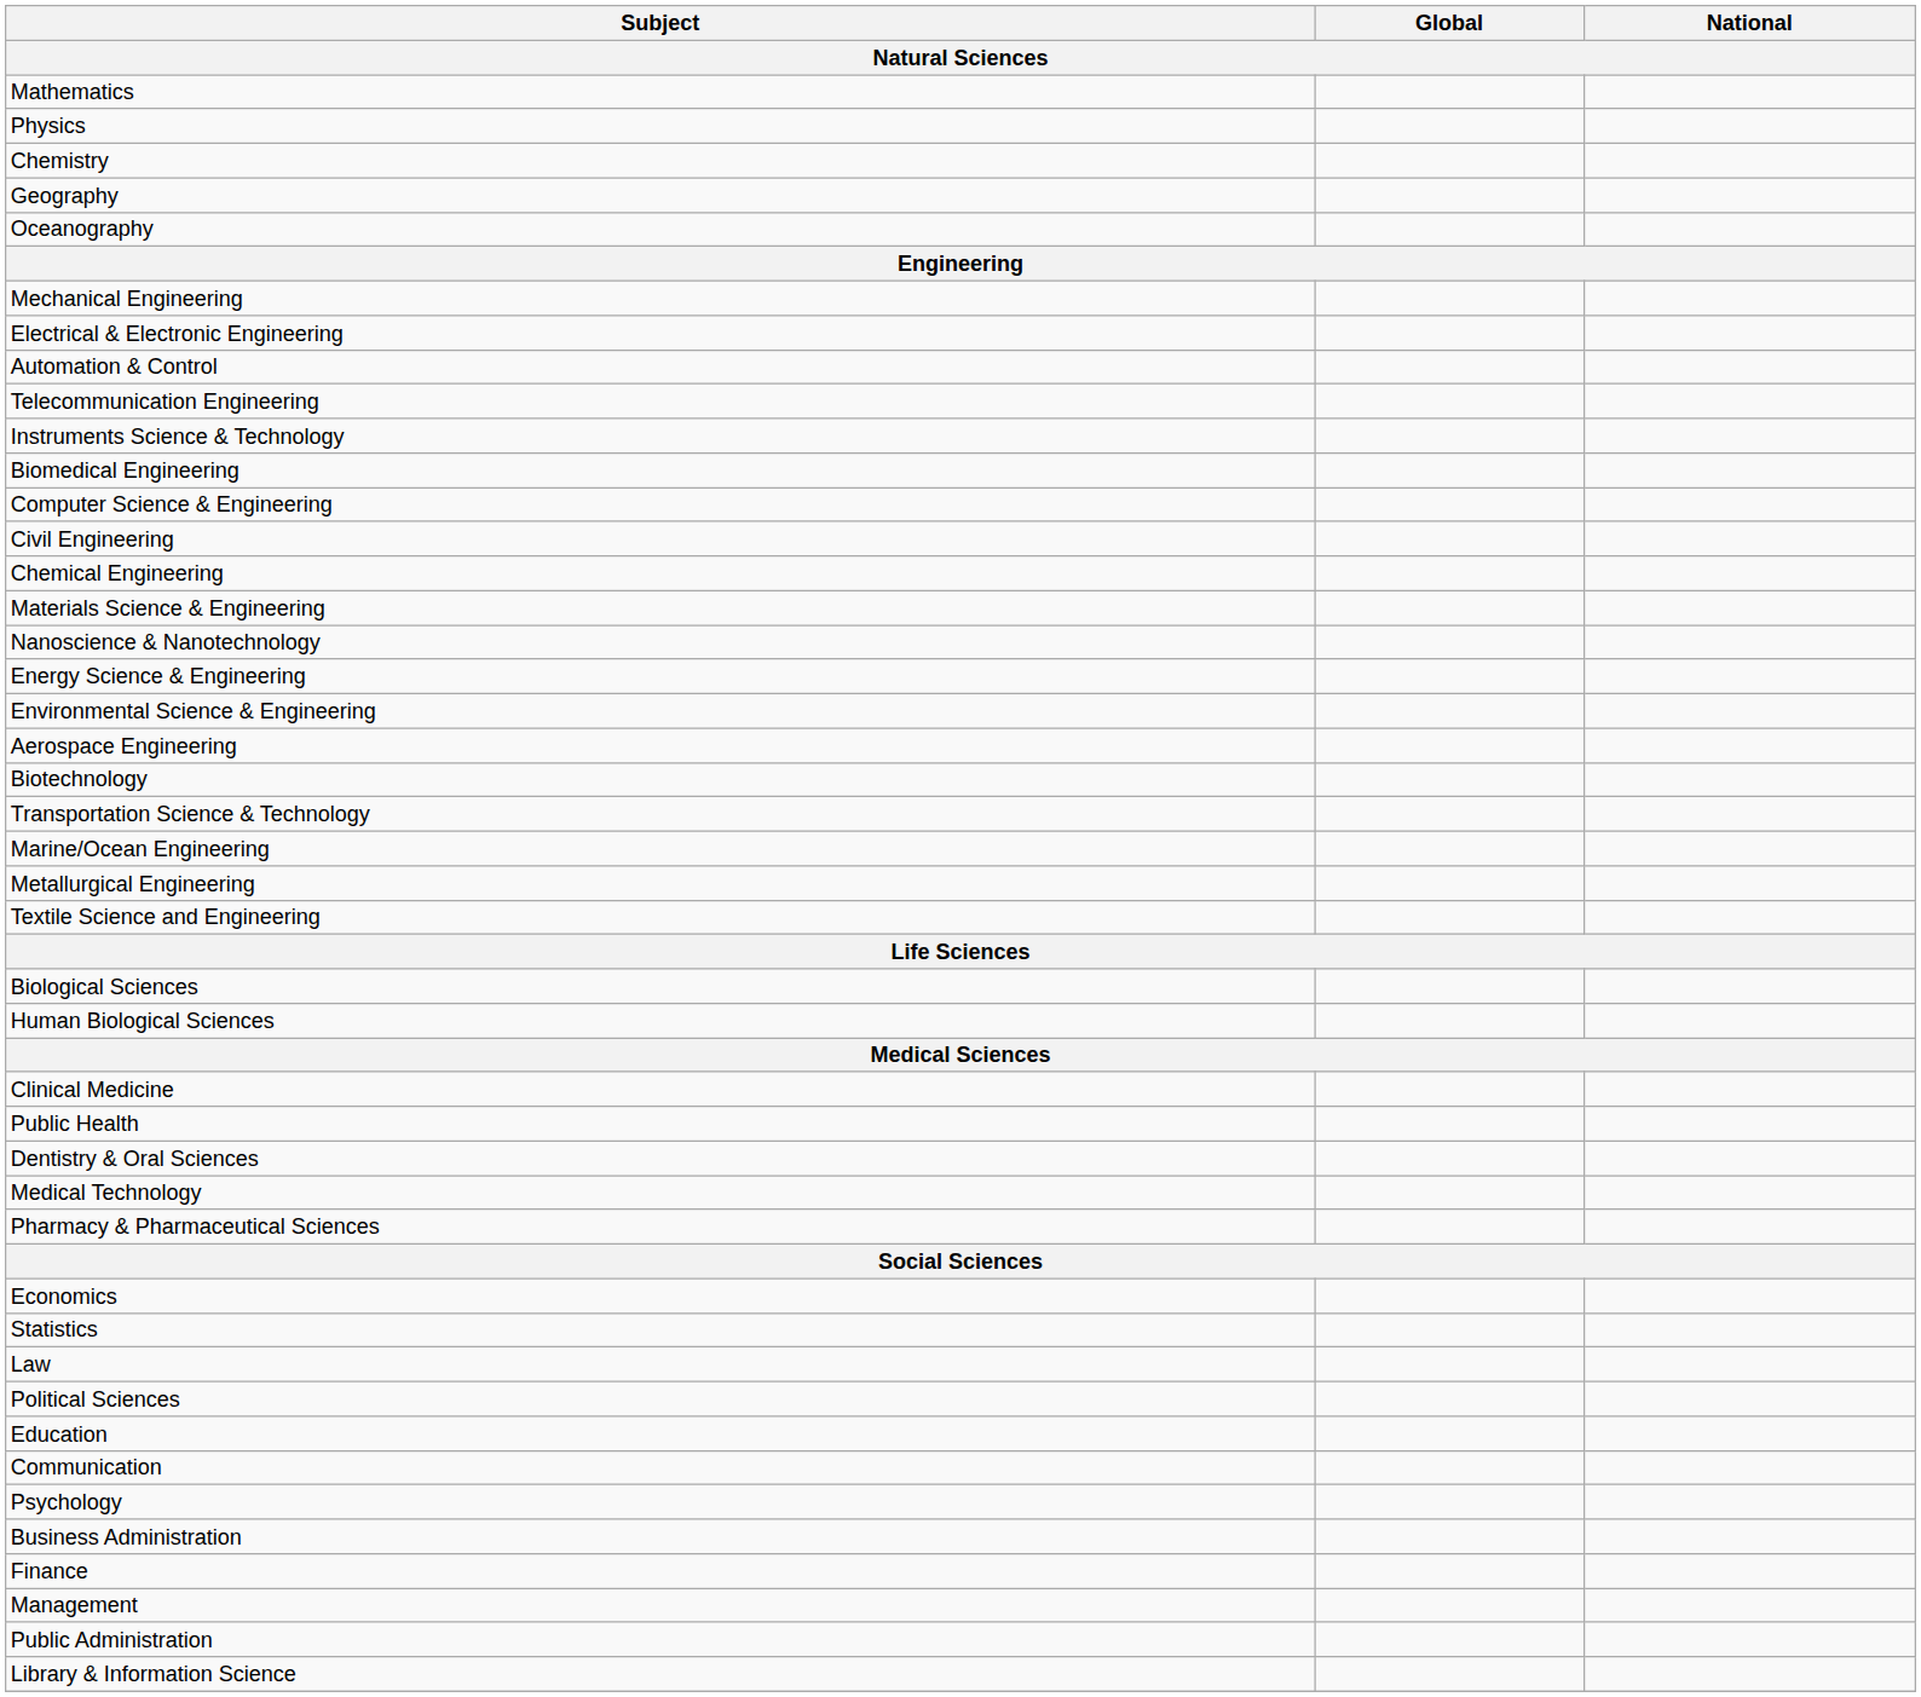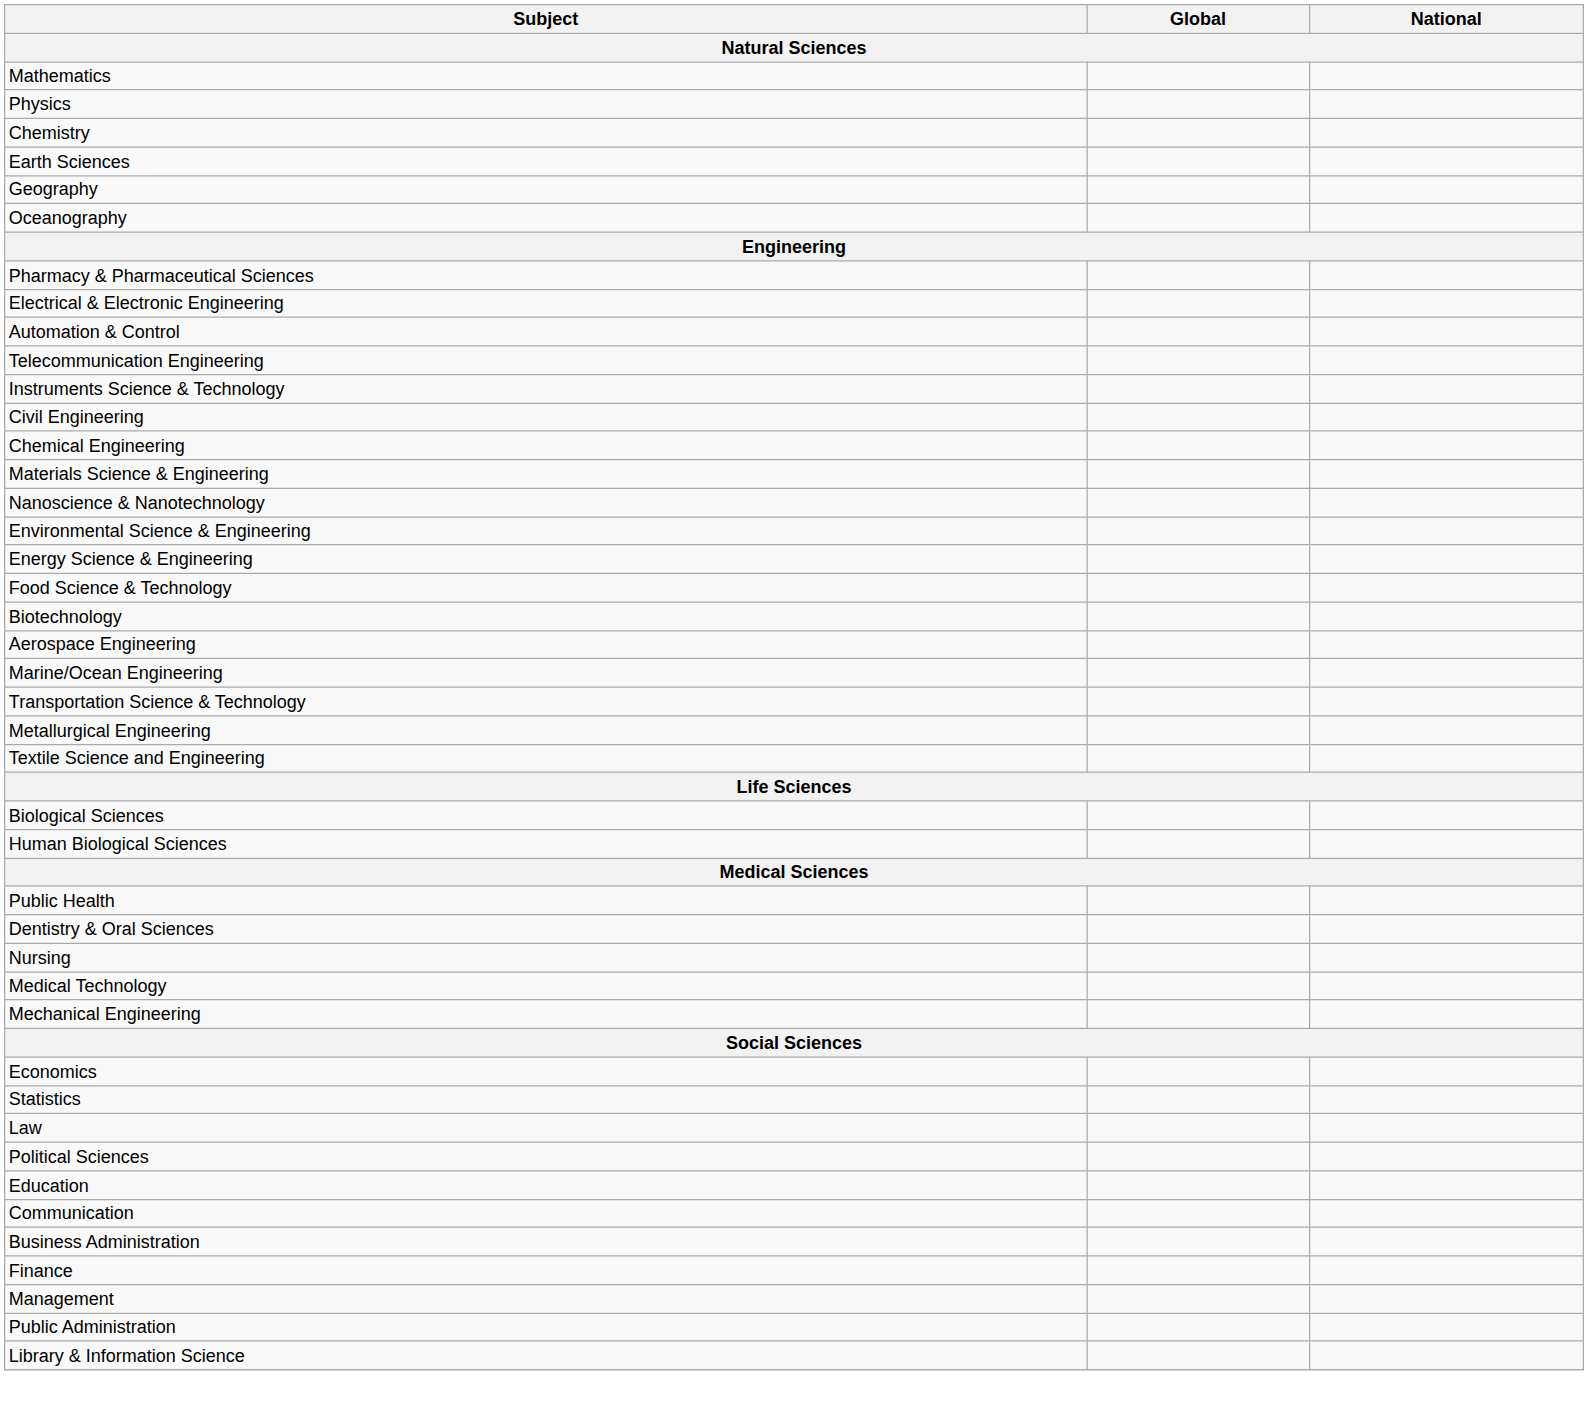 <table class="wikitable sortable" style="width: 100%; font-size: 90%">
 <tr>
 <th>Subject</th>
 <th>Global</th>
 <th>National</th>
 </tr>
 <tr>
 <th colspan="3">Natural Sciences</th>
 </tr>
 <tr>
 <td>Mathematics</td>
 <td data-sort-value="101–150"></td>
 <td data-sort-value="11–18"></td>
 </tr>
 <tr>
 <td>Physics</td>
 <td data-sort-value="41"></td>
 <td data-sort-value="4"></td>
 </tr>
 <tr>
 <td>Chemistry</td>
 <td data-sort-value="12"></td>
 <td data-sort-value="6"></td>
 </tr>
 <tr>
+<td>Earth Sciences</td>
+<td data-sort-value="151–200"></td>
+<td data-sort-value="20–27"></td>
+</tr>
+<tr>
 <td>Geography</td>
 <td data-sort-value="151–200"></td>
 <td data-sort-value="17–25"></td>
 </tr>
 <tr>
 <td>Oceanography</td>
 <td data-sort-value="8"></td>
 <td data-sort-value="2"></td>
 </tr>
 <tr>
 <th colspan="3">Engineering</th>
 </tr>
 <tr>
-<td>Mechanical Engineering</td>
-<td data-sort-value="3"></td>
+<td>Pharmacy & Pharmaceutical Sciences</td>
+<td data-sort-value="13"></td>
 <td data-sort-value="2"></td>
 </tr>
 <tr>
 <td>Electrical & Electronic Engineering</td>
 <td data-sort-value="24"></td>
 <td data-sort-value="6"></td>
 </tr>
 <tr>
 <td>Automation & Control</td>
 <td data-sort-value="2"></td>
 <td data-sort-value="1"></td>
 </tr>
 <tr>
 <td>Telecommunication Engineering</td>
 <td data-sort-value="15"></td>
 <td data-sort-value="6"></td>
 </tr>
 <tr>
 <td>Instruments Science & Technology</td>
 <td data-sort-value="9"></td>
 <td data-sort-value="9"></td>
 </tr>
 <tr>
-<td>Biomedical Engineering</td>
-<td data-sort-value="2"></td>
-<td data-sort-value="1"></td>
-</tr>
-<tr>
-<td>Computer Science & Engineering</td>
-<td data-sort-value="10"></td>
-<td data-sort-value="3"></td>
-</tr>
-<tr>
 <td>Civil Engineering</td>
 <td data-sort-value="15"></td>
 <td data-sort-value="11"></td>
 </tr>
 <tr>
 <td>Chemical Engineering</td>
 <td data-sort-value="15"></td>
 <td data-sort-value="12"></td>
 </tr>
 <tr>
 <td>Materials Science & Engineering</td>
 <td data-sort-value="16"></td>
 <td data-sort-value="6"></td>
 </tr>
 <tr>
 <td>Nanoscience & Nanotechnology</td>
 <td data-sort-value="8"></td>
 <td data-sort-value="6"></td>
 </tr>
 <tr>
+<td>Environmental Science & Engineering</td>
+<td data-sort-value="30"></td>
+<td data-sort-value="10"></td>
+</tr>
+<tr>
 <td>Energy Science & Engineering</td>
 <td data-sort-value="5"></td>
 <td data-sort-value="4–5"></td>
 </tr>
 <tr>
-<td>Environmental Science & Engineering</td>
+<td>Food Science & Technology</td>
 <td data-sort-value="30"></td>
-<td data-sort-value="10"></td>
+<td data-sort-value="20"></td>
+</tr>
+<tr>
+<td>Biotechnology</td>
+<td data-sort-value="3"></td>
+<td data-sort-value="2"></td>
 </tr>
 <tr>
 <td>Aerospace Engineering</td>
 <td data-sort-value="14"></td>
 <td data-sort-value="8"></td>
 </tr>
 <tr>
-<td>Biotechnology</td>
-<td data-sort-value="3"></td>
-<td data-sort-value="2"></td>
+<td>Marine/Ocean Engineering</td>
+<td data-sort-value="1"></td>
+<td data-sort-value="1"></td>
 </tr>
 <tr>
 <td>Transportation Science & Technology</td>
 <td data-sort-value="13"></td>
 <td data-sort-value="10"></td>
-</tr>
-<tr>
-<td>Marine/Ocean Engineering</td>
-<td data-sort-value="1"></td>
-<td data-sort-value="1"></td>
 </tr>
 <tr>
 <td>Metallurgical Engineering</td>
 <td data-sort-value="4"></td>
 <td data-sort-value="4"></td>
 </tr>
 <tr>
 <td>Textile Science and Engineering</td>
 <td data-sort-value="35"></td>
 <td data-sort-value="22"></td>
 </tr>
 <tr>
 <th colspan="3">Life Sciences</th>
 </tr>
 <tr>
 <td>Biological Sciences</td>
 <td data-sort-value="51–75"></td>
 <td data-sort-value="2–5"></td>
 </tr>
 <tr>
 <td>Human Biological Sciences</td>
 <td data-sort-value="101–150"></td>
 <td data-sort-value="3–8"></td>
 </tr>
 <tr>
 <th colspan="3">Medical Sciences</th>
 </tr>
 <tr>
-<td>Clinical Medicine</td>
-<td data-sort-value="151–200"></td>
-<td data-sort-value="3–6"></td>
-</tr>
-<tr>
 <td>Public Health</td>
 <td data-sort-value="101–150"></td>
 <td data-sort-value="9–13"></td>
 </tr>
 <tr>
 <td>Dentistry & Oral Sciences</td>
 <td data-sort-value="76–100"></td>
 <td data-sort-value="6–7"></td>
 </tr>
 <tr>
+<td>Nursing</td>
+<td data-sort-value="151–200"></td>
+<td data-sort-value="27–30"></td>
+</tr>
+<tr>
 <td>Medical Technology</td>
 <td data-sort-value="51–75"></td>
 <td data-sort-value="1–2"></td>
 </tr>
 <tr>
-<td>Pharmacy & Pharmaceutical Sciences</td>
-<td data-sort-value="13"></td>
+<td>Mechanical Engineering</td>
+<td data-sort-value="3"></td>
 <td data-sort-value="2"></td>
 </tr>
 <tr>
 <th colspan="3">Social Sciences</th>
 </tr>
 <tr>
 <td>Economics</td>
 <td data-sort-value="101–150"></td>
 <td data-sort-value="14–23"></td>
 </tr>
 <tr>
 <td>Statistics</td>
 <td data-sort-value="76–100"></td>
 <td data-sort-value="9–15"></td>
 </tr>
 <tr>
 <td>Law</td>
 <td data-sort-value="201–300"></td>
 <td data-sort-value="5–8"></td>
 </tr>
 <tr>
 <td>Political Sciences</td>
 <td data-sort-value="301–400"></td>
 <td data-sort-value="14–25"></td>
 </tr>
 <tr>
 <td>Education</td>
 <td data-sort-value="151–200"></td>
 <td data-sort-value="11–14"></td>
 </tr>
 <tr>
 <td>Communication</td>
 <td data-sort-value="201–300"></td>
 <td data-sort-value="9–18"></td>
 </tr>
 <tr>
-<td>Psychology</td>
-<td data-sort-value="301–400"></td>
-<td data-sort-value="13–19"></td>
-</tr>
-<tr>
 <td>Business Administration</td>
 <td data-sort-value="101–150"></td>
 <td data-sort-value="8–15"></td>
 </tr>
 <tr>
 <td>Finance</td>
 <td data-sort-value="76–100"></td>
 <td data-sort-value="15–18"></td>
 </tr>
 <tr>
 <td>Management</td>
 <td data-sort-value="37"></td>
 <td data-sort-value="6"></td>
 </tr>
 <tr>
 <td>Public Administration</td>
 <td data-sort-value="101–150"></td>
 <td data-sort-value="4–8"></td>
 </tr>
 <tr>
 <td>Library & Information Science</td>
 <td data-sort-value="51–75"></td>
 <td data-sort-value="16–20"></td>
 </tr>
 <tr>
 </tr>
 </table>
